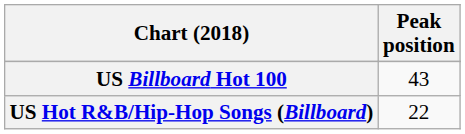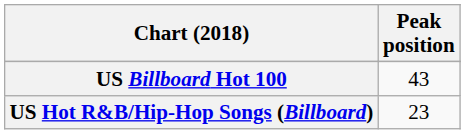 <table class="wikitable sortable plainrowheaders" style="text-align:center">
 <tr>
 <th scope="col">Chart (2018)</th>
 <th scope="col">Peak<br>position</th>
 </tr>
 <tr>
 </tr>
 <tr>
 <th scope="row">US <a href='#'><em>Billboard</em> Hot 100</a></th>
 <td>43</td>
 </tr>
 <tr>
 <th scope="row">US <a href='#'>Hot R&B/Hip-Hop Songs</a> (<em><a href='#'>Billboard</a></em>)</th>
-<td>22</td>
+<td>23</td>
 </tr>
 </table>
